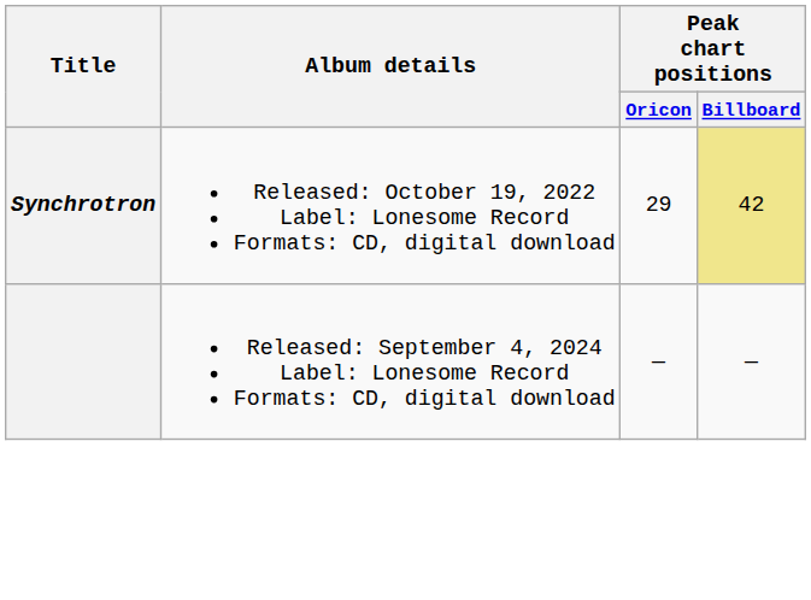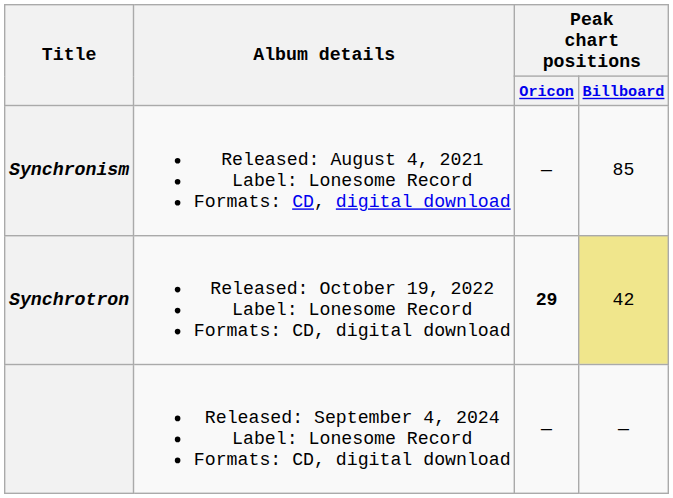 <table class="wikitable plainrowheaders" style="text-align:center;">
 <tr>
 <th scope="col" rowspan="2">Title</th>
 <th scope="col" rowspan="2">Album details</th>
 <th scope="col" colspan="2">Peak<br> chart<br> positions</th>
 </tr>
 <tr>
 <th scope="col" colspan="1"><small><a href='#'>Oricon</a></small><br></th>
 <th scope="col" colspan="1"><small><a href='#'>Billboard</a></small><br></th>
 </tr>
 <tr>
+<th scope="row"><em>Synchronism</em></th>
+<td><br><ul><li>Released: August 4, 2021</li><li>Label: Lonesome Record</li><li>Formats: <a href='#'>CD</a>, <a href='#'>digital download</a></li></ul></td>
+<td>—</td>
+<td>85</td>
+</tr>
+<tr>
 <th scope="row"><em>Synchrotron</em></th>
 <td><br><ul><li>Released: October 19, 2022</li><li>Label: Lonesome Record</li><li>Formats: CD, digital download</li></ul></td>
-<td>29</td>
+<td><strong>29</strong></td>
 <td style="background: khaki;">42</td>
 </tr>
 <tr>
 <th scope="row"></th>
 <td><br><ul><li>Released: September 4, 2024</li><li>Label: Lonesome Record</li><li>Formats: CD, digital download</li></ul></td>
 <td>—</td>
 <td>—</td>
 </tr>
 </table>
